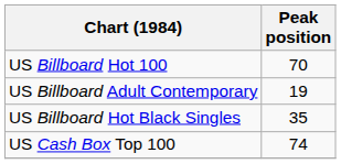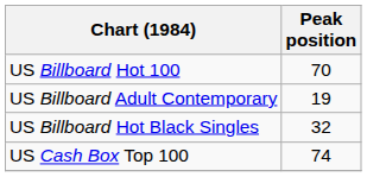 <table class="wikitable sortable">
 <tr>
 <th>Chart (1984)</th>
 <th>Peak<br>position</th>
 </tr>
 <tr>
 <td>US <em><a href='#'>Billboard</a></em> <a href='#'>Hot 100</a></td>
 <td style="text-align:center;">70</td>
 </tr>
 <tr>
 <td>US <em>Billboard</em> <a href='#'>Adult Contemporary</a></td>
 <td style="text-align:center;">19</td>
 </tr>
 <tr>
 <td>US <em>Billboard</em> <a href='#'>Hot Black Singles</a></td>
-<td style="text-align:center;">35</td>
+<td style="text-align:center;">32</td>
 </tr>
 <tr>
 <td>US <a href='#'><em>Cash Box</em></a> Top 100</td>
 <td align="center">74</td>
 </tr>
 <tr>
 </tr>
 </table>
